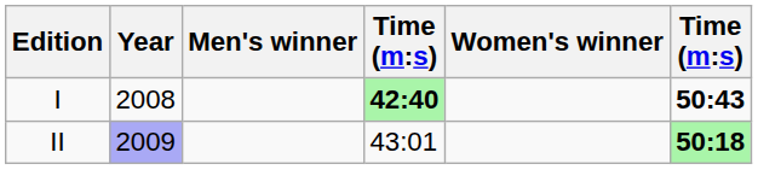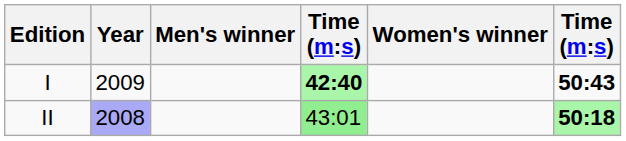 <table class="wikitable">
 <tr>
 <th>Edition</th>
 <th>Year</th>
 <th>Men's winner</th>
 <th>Time<br>(<a href='#'>m</a>:<a href='#'>s</a>)</th>
 <th>Women's winner</th>
 <th>Time<br>(<a href='#'>m</a>:<a href='#'>s</a>)</th>
 </tr>
 <tr>
 <td align=center>I</td>
-<td>2008</td>
+<td>2009</td>
 <td></td>
 <td bgcolor=#A9F5A9><strong>42:40</strong></td>
 <td></td>
 <td><strong>50:43</strong></td>
 </tr>
 <tr>
 <td align=center>II</td>
-<td bgcolor=#A9A9F5>2009</td>
+<td bgcolor=#A9A9F5>2008</td>
 <td></td>
-<td>43:01</td>
+<td style="background: lightgreen;">43:01</td>
 <td></td>
 <td bgcolor=#A9F5A9><strong>50:18</strong></td>
 </tr>
 </table>
